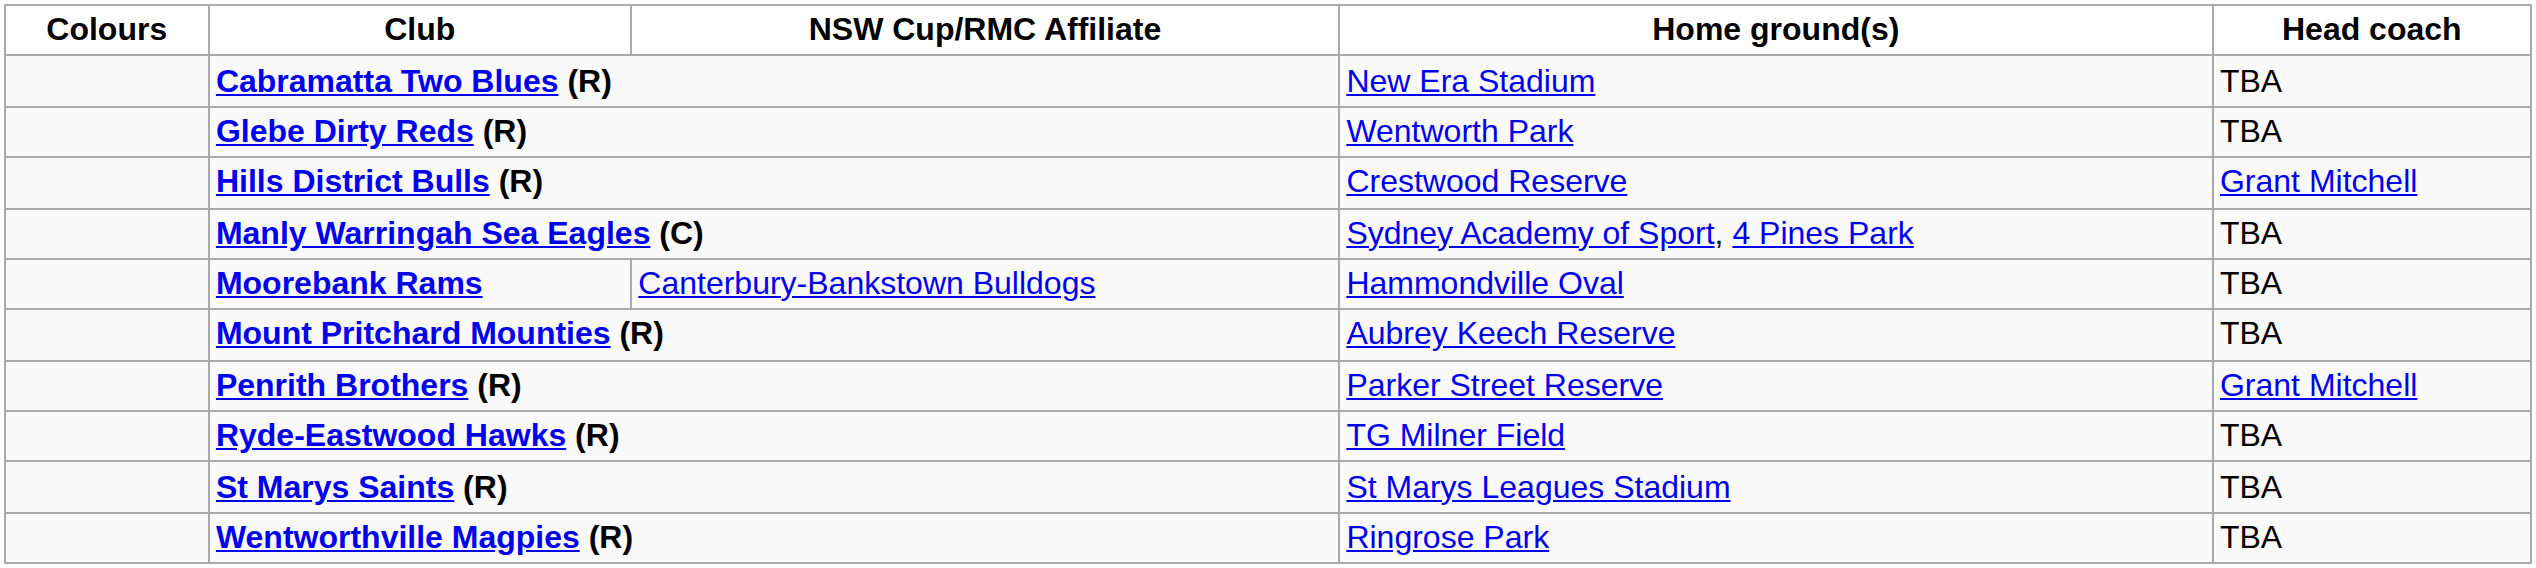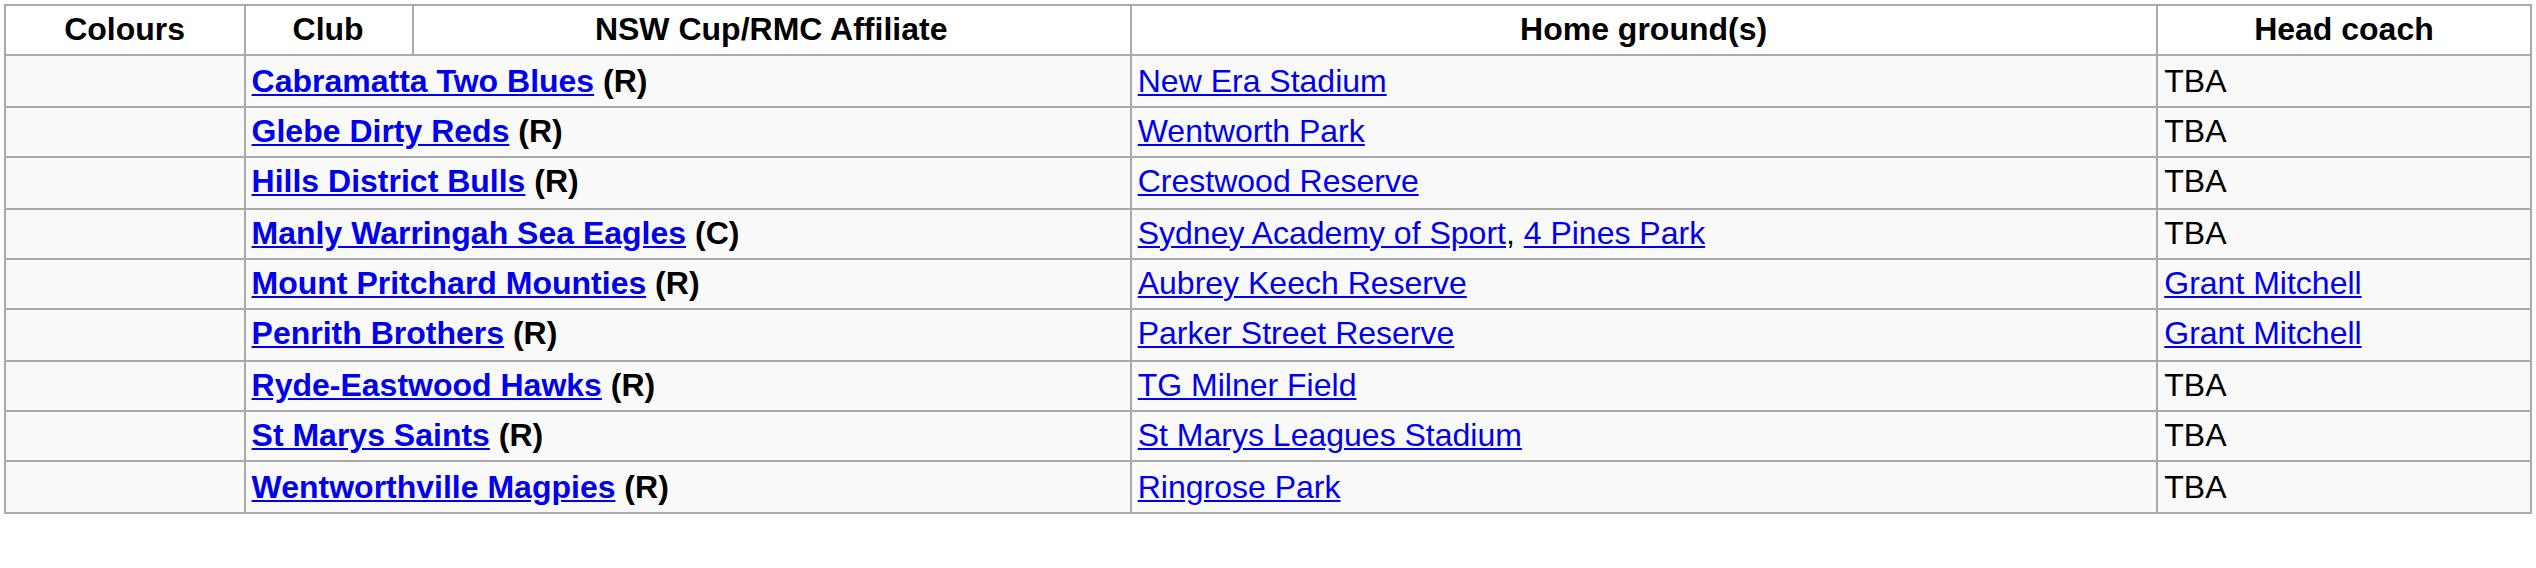 <table class="wikitable" style="width:100%; text-align:left">
 <tr>
 <th style="background:white">Colours</th>
 <th style="background:white">Club</th>
 <th style="background:white">NSW Cup/RMC Affiliate</th>
 <th style="background:white">Home ground(s)</th>
 <th style="background:white">Head coach</th>
 </tr>
 <tr>
 <td></td>
 <td colspan="2"><strong><a href='#'>Cabramatta Two Blues</a> (R)</strong></td>
 <td><a href='#'>New Era Stadium</a></td>
 <td>TBA</td>
 </tr>
 <tr>
 <td></td>
 <td colspan="2"><strong><a href='#'>Glebe Dirty Reds</a> (R)</strong></td>
 <td><a href='#'>Wentworth Park</a></td>
 <td>TBA</td>
 </tr>
 <tr>
 <td></td>
 <td colspan="2"><strong><a href='#'>Hills District Bulls</a> (R)</strong></td>
 <td><a href='#'>Crestwood Reserve</a></td>
-<td><a href='#'>Grant Mitchell</a></td>
+<td>TBA</td>
 </tr>
 <tr>
 <td></td>
 <td colspan="2"><strong><a href='#'>Manly Warringah Sea Eagles</a> (C)</strong></td>
 <td><a href='#'>Sydney Academy of Sport</a>, <a href='#'>4 Pines Park</a></td>
 <td>TBA</td>
 </tr>
 <tr>
 <td></td>
-<td><strong><a href='#'>Moorebank Rams</a></strong></td>
-<td> <a href='#'>Canterbury-Bankstown Bulldogs</a></td>
-<td><a href='#'>Hammondville Oval</a></td>
-<td>TBA</td>
-</tr>
-<tr>
-<td></td>
 <td colspan="2"><strong><a href='#'>Mount Pritchard Mounties</a> (R)</strong></td>
 <td><a href='#'>Aubrey Keech Reserve</a></td>
-<td>TBA</td>
+<td><a href='#'>Grant Mitchell</a></td>
 </tr>
 <tr>
 <td></td>
 <td colspan="2"><strong><a href='#'>Penrith Brothers</a> (R)</strong></td>
 <td><a href='#'>Parker Street Reserve</a></td>
 <td><a href='#'>Grant Mitchell</a></td>
 </tr>
 <tr>
 <td></td>
 <td colspan="2"><strong><a href='#'>Ryde-Eastwood Hawks</a> (R)</strong></td>
 <td><a href='#'>TG Milner Field</a></td>
 <td>TBA</td>
 </tr>
 <tr>
 <td></td>
 <td colspan="2"><strong><a href='#'>St Marys Saints</a> (R)</strong></td>
 <td><a href='#'>St Marys Leagues Stadium</a></td>
 <td>TBA</td>
 </tr>
 <tr>
 <td></td>
 <td colspan="2"><strong><a href='#'>Wentworthville Magpies</a> (R)</strong></td>
 <td><a href='#'>Ringrose Park</a></td>
 <td>TBA</td>
 </tr>
 </table>
